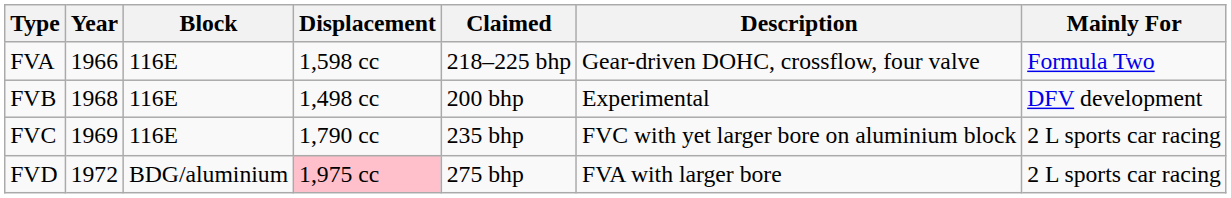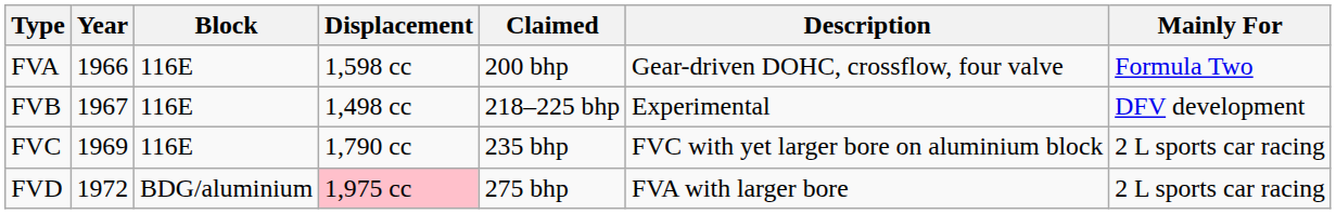 <table class="wikitable">
 <tr>
 <th>Type</th>
 <th>Year</th>
 <th>Block</th>
 <th>Displacement</th>
 <th>Claimed</th>
 <th>Description</th>
 <th>Mainly For</th>
 </tr>
 <tr>
 <td>FVA</td>
 <td>1966</td>
 <td>116E</td>
 <td>1,598 cc</td>
-<td>218–225 bhp</td>
+<td>200 bhp</td>
 <td>Gear-driven DOHC, crossflow, four valve</td>
 <td><a href='#'>Formula Two</a></td>
 </tr>
 <tr>
 <td>FVB</td>
-<td>1968</td>
+<td>1967</td>
 <td>116E</td>
 <td>1,498 cc</td>
-<td>200 bhp</td>
+<td>218–225 bhp</td>
 <td>Experimental</td>
 <td><a href='#'>DFV</a> development</td>
 </tr>
 <tr>
 <td>FVC</td>
 <td>1969</td>
 <td>116E</td>
 <td>1,790 cc</td>
 <td>235 bhp</td>
 <td>FVC with yet larger bore on aluminium block</td>
 <td>2 L sports car racing</td>
 </tr>
 <tr>
 <td>FVD</td>
 <td>1972</td>
 <td>BDG/aluminium</td>
 <td style="background: pink;">1,975 cc</td>
 <td>275 bhp</td>
 <td>FVA with larger bore</td>
 <td>2 L sports car racing</td>
 </tr>
 </table>
